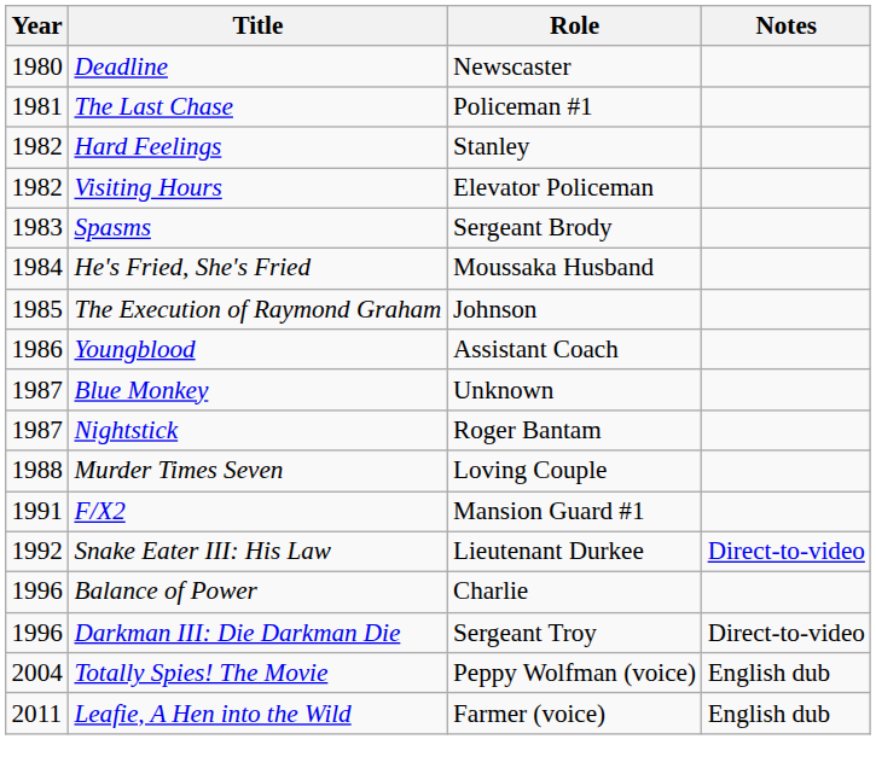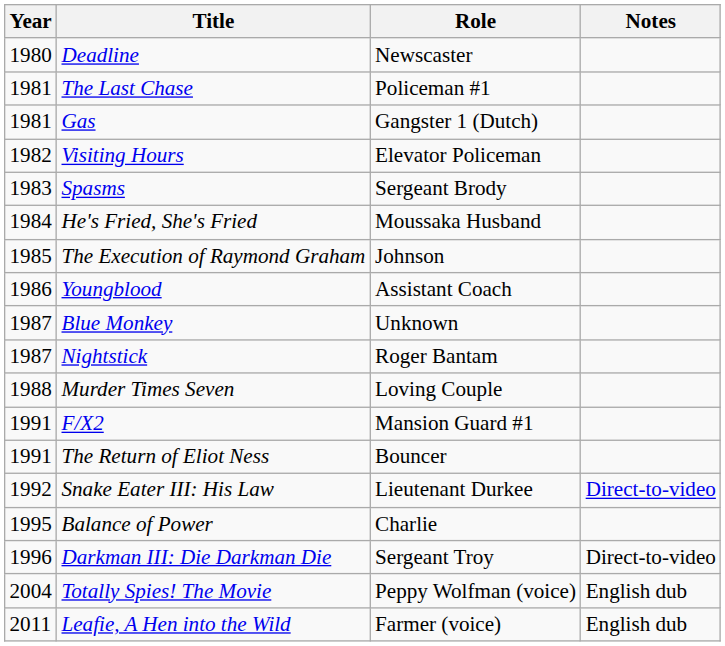 <table class="wikitable">
 <tr>
 <th>Year</th>
 <th>Title</th>
 <th>Role</th>
 <th>Notes</th>
 </tr>
 <tr>
 <td>1980</td>
 <td><em><a href='#'>Deadline</a></em></td>
 <td>Newscaster</td>
 <td></td>
 </tr>
 <tr>
 <td>1981</td>
 <td><em><a href='#'>The Last Chase</a></em></td>
 <td>Policeman #1</td>
 <td></td>
 </tr>
 <tr>
-<td>1982</td>
-<td><em><a href='#'>Hard Feelings</a></em></td>
-<td>Stanley</td>
+<td>1981</td>
+<td><em><a href='#'>Gas</a></em></td>
+<td>Gangster 1 (Dutch)</td>
 <td></td>
 </tr>
 <tr>
 <td>1982</td>
 <td><em><a href='#'>Visiting Hours</a></em></td>
 <td>Elevator Policeman</td>
 <td></td>
 </tr>
 <tr>
 <td>1983</td>
 <td><em><a href='#'>Spasms</a></em></td>
 <td>Sergeant Brody</td>
 <td></td>
 </tr>
 <tr>
 <td>1984</td>
 <td><em>He's Fried, She's Fried</em></td>
 <td>Moussaka Husband</td>
 <td></td>
 </tr>
 <tr>
 <td>1985</td>
 <td><em>The Execution of Raymond Graham</em></td>
 <td>Johnson</td>
 <td></td>
 </tr>
 <tr>
 <td>1986</td>
 <td><em><a href='#'>Youngblood</a></em></td>
 <td>Assistant Coach</td>
 <td></td>
 </tr>
 <tr>
 <td>1987</td>
 <td><em><a href='#'>Blue Monkey</a></em></td>
 <td>Unknown</td>
 <td></td>
 </tr>
 <tr>
 <td>1987</td>
 <td><em><a href='#'>Nightstick</a></em></td>
 <td>Roger Bantam</td>
 <td></td>
 </tr>
 <tr>
 <td>1988</td>
 <td><em>Murder Times Seven</em></td>
 <td>Loving Couple</td>
 <td></td>
 </tr>
 <tr>
 <td>1991</td>
 <td><em><a href='#'>F/X2</a></em></td>
 <td>Mansion Guard #1</td>
 <td></td>
 </tr>
 <tr>
+<td>1991</td>
+<td><em>The Return of Eliot Ness</em></td>
+<td>Bouncer</td>
+<td></td>
+</tr>
+<tr>
 <td>1992</td>
 <td><em>Snake Eater III: His Law</em></td>
 <td>Lieutenant Durkee</td>
 <td><a href='#'>Direct-to-video</a></td>
 </tr>
 <tr>
-<td>1996</td>
+<td>1995</td>
 <td><em>Balance of Power</em></td>
 <td>Charlie</td>
 <td></td>
 </tr>
 <tr>
 <td>1996</td>
 <td><em><a href='#'>Darkman III: Die Darkman Die</a></em></td>
 <td>Sergeant Troy</td>
 <td>Direct-to-video</td>
 </tr>
 <tr>
 <td>2004</td>
 <td><em><a href='#'>Totally Spies! The Movie</a></em></td>
 <td>Peppy Wolfman (voice)</td>
 <td>English dub</td>
 </tr>
 <tr>
 <td>2011</td>
 <td><em><a href='#'>Leafie, A Hen into the Wild</a></em></td>
 <td>Farmer (voice)</td>
 <td>English dub</td>
 </tr>
 </table>
